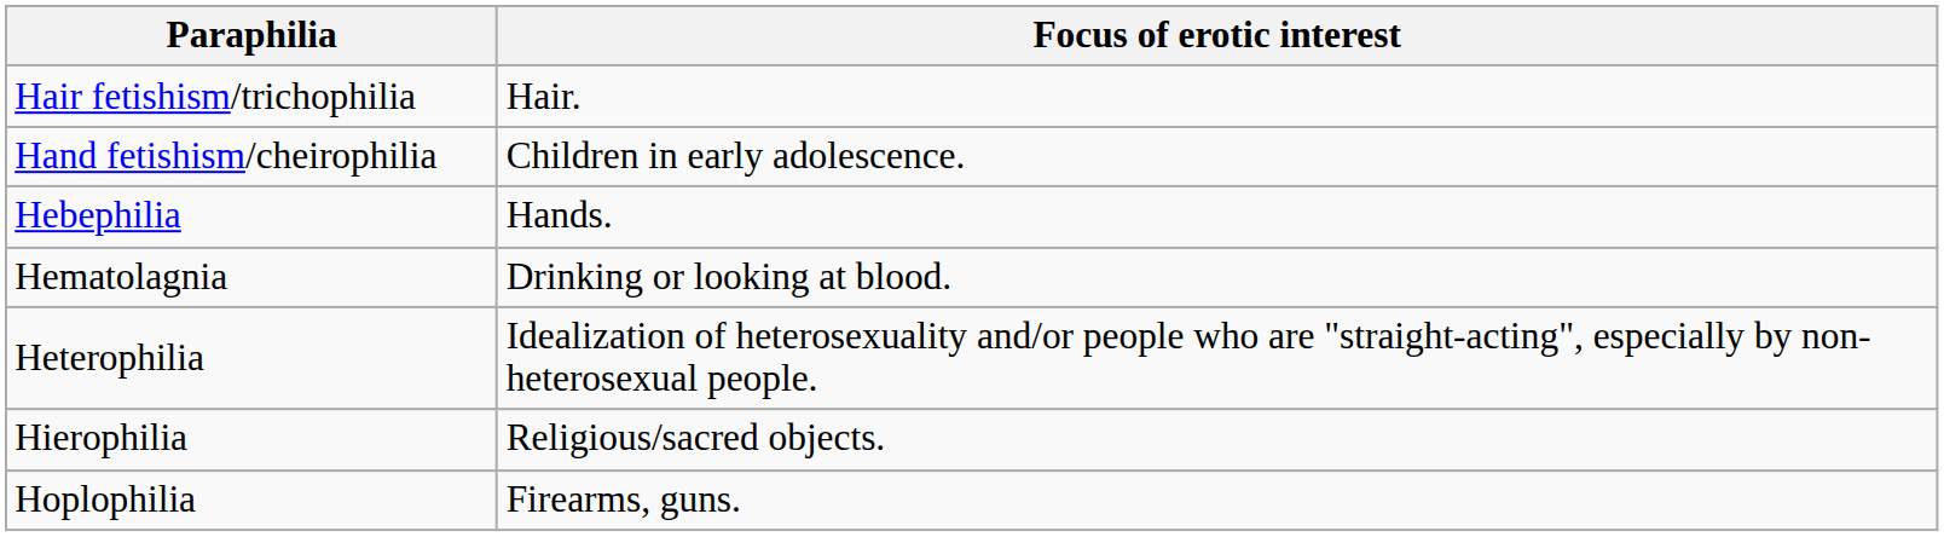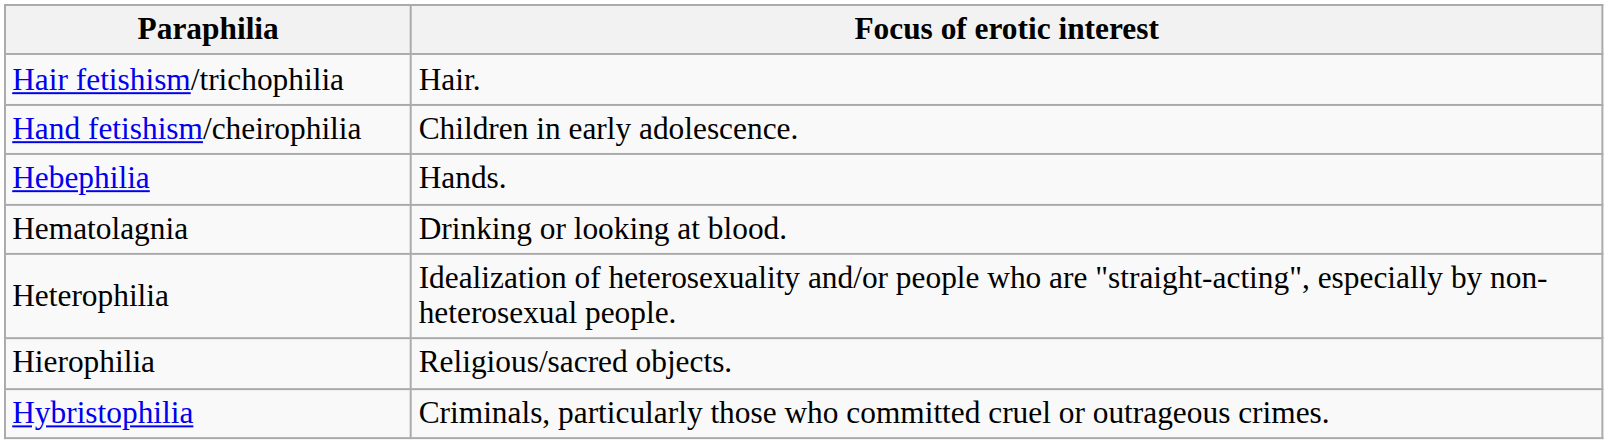 <table class="wikitable sortable" border="1">
 <tr>
 <th width="200px">Paraphilia</th>
 <th width="600px">Focus of erotic interest</th>
 </tr>
 <tr>
 <td><a href='#'>Hair fetishism</a>/trichophilia</td>
 <td>Hair.</td>
 </tr>
 <tr>
 <td><a href='#'>Hand fetishism</a>/cheirophilia</td>
 <td>Children in early adolescence.</td>
 </tr>
 <tr>
 <td><a href='#'>Hebephilia</a></td>
 <td>Hands.</td>
 </tr>
 <tr>
 <td>Hematolagnia</td>
 <td>Drinking or looking at blood.</td>
 </tr>
 <tr>
 <td>Heterophilia</td>
 <td>Idealization of heterosexuality and/or people who are "straight-acting", especially by non-heterosexual people.</td>
 </tr>
 <tr>
 <td>Hierophilia</td>
 <td>Religious/sacred objects.</td>
 </tr>
 <tr>
-<td>Hoplophilia</td>
-<td>Firearms, guns.</td>
+<td><a href='#'>Hybristophilia</a></td>
+<td>Criminals, particularly those who committed cruel or outrageous crimes.</td>
 </tr>
 </table>
